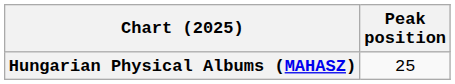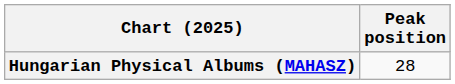 <table class="wikitable sortable plainrowheaders" style="text-align:center">
 <tr>
 <th scope="col">Chart (2025)</th>
 <th scope="col">Peak<br>position</th>
 </tr>
 <tr>
 <th scope="row">Hungarian Physical Albums (<a href='#'>MAHASZ</a>)</th>
-<td>25</td>
+<td>28</td>
 </tr>
 </table>
